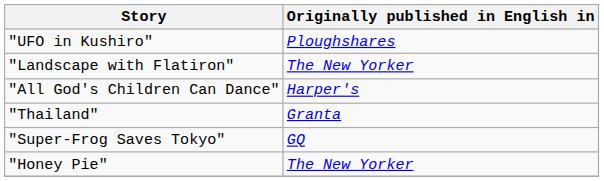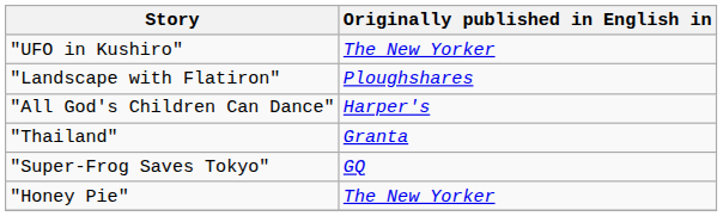 <table class="wikitable">
 <tr>
 <th><strong>Story</strong></th>
 <th><strong>Originally published in English in</strong></th>
 </tr>
 <tr>
 <td>"UFO in Kushiro"</td>
-<td><em><a href='#'>Ploughshares</a></em></td>
+<td><em><a href='#'>The New Yorker</a></em></td>
 </tr>
 <tr>
 <td>"Landscape with Flatiron"</td>
-<td><em><a href='#'>The New Yorker</a></em></td>
+<td><em><a href='#'>Ploughshares</a></em></td>
 </tr>
 <tr>
 <td>"All God's Children Can Dance"</td>
 <td><em><a href='#'>Harper's</a></em></td>
 </tr>
 <tr>
 <td>"Thailand"</td>
 <td><em><a href='#'>Granta</a></em></td>
 </tr>
 <tr>
 <td>"Super-Frog Saves Tokyo"</td>
 <td><em><a href='#'>GQ</a></em></td>
 </tr>
 <tr>
 <td>"Honey Pie"</td>
 <td><em><a href='#'>The New Yorker</a></em></td>
 </tr>
 <tr>
 </tr>
 </table>
